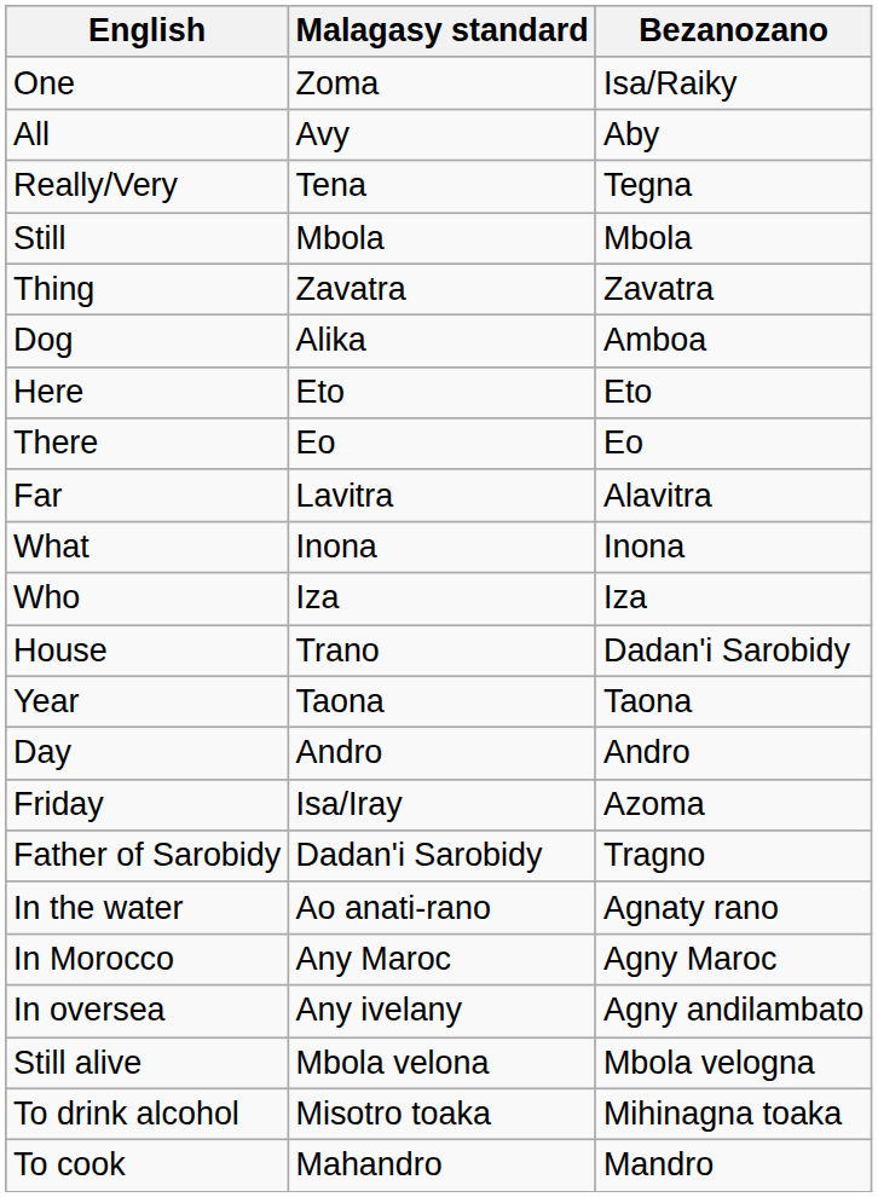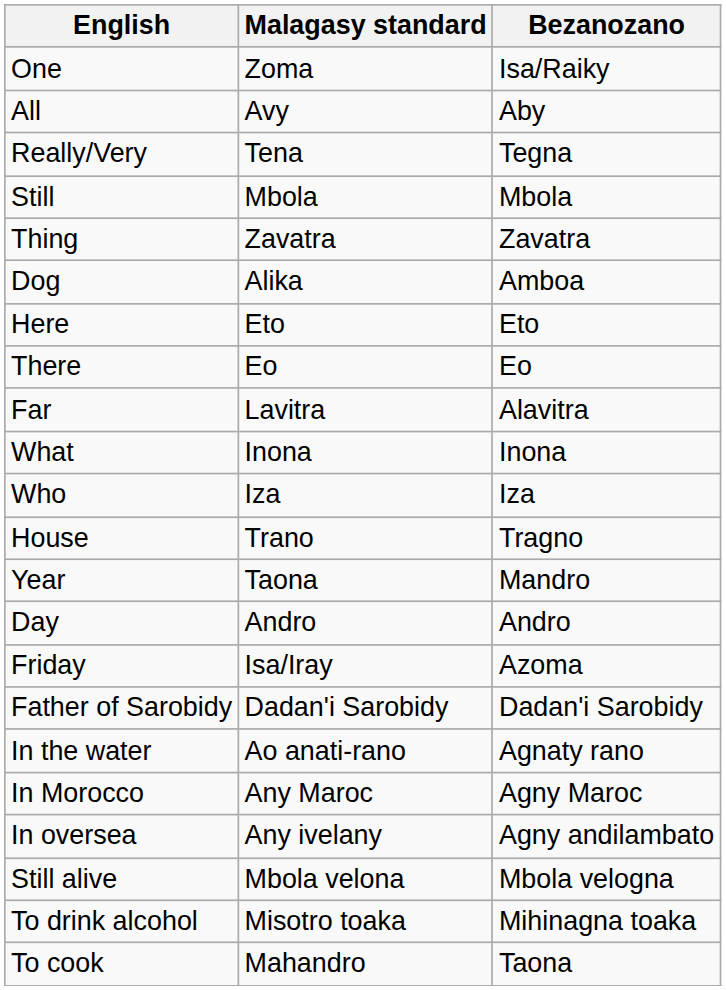 <table class="wikitable sortable">
 <tr>
 <th>English</th>
 <th>Malagasy standard</th>
 <th>Bezanozano</th>
 </tr>
 <tr>
 <td>One</td>
 <td>Zoma</td>
 <td>Isa/Raiky</td>
 </tr>
 <tr>
 <td>All</td>
 <td>Avy</td>
 <td>Aby</td>
 </tr>
 <tr>
 <td>Really/Very</td>
 <td>Tena</td>
 <td>Tegna</td>
 </tr>
 <tr>
 <td>Still</td>
 <td>Mbola</td>
 <td>Mbola</td>
 </tr>
 <tr>
 <td>Thing</td>
 <td>Zavatra</td>
 <td>Zavatra</td>
 </tr>
 <tr>
 <td>Dog</td>
 <td>Alika</td>
 <td>Amboa</td>
 </tr>
 <tr>
 <td>Here</td>
 <td>Eto</td>
 <td>Eto</td>
 </tr>
 <tr>
 <td>There</td>
 <td>Eo</td>
 <td>Eo</td>
 </tr>
 <tr>
 <td>Far</td>
 <td>Lavitra</td>
 <td>Alavitra</td>
 </tr>
 <tr>
 <td>What</td>
 <td>Inona</td>
 <td>Inona</td>
 </tr>
 <tr>
 <td>Who</td>
 <td>Iza</td>
 <td>Iza</td>
 </tr>
 <tr>
 <td>House</td>
 <td>Trano</td>
-<td>Dadan'i Sarobidy</td>
+<td>Tragno</td>
 </tr>
 <tr>
 <td>Year</td>
 <td>Taona</td>
-<td>Taona</td>
+<td>Mandro</td>
 </tr>
 <tr>
 <td>Day</td>
 <td>Andro</td>
 <td>Andro</td>
 </tr>
 <tr>
 <td>Friday</td>
 <td>Isa/Iray</td>
 <td>Azoma</td>
 </tr>
 <tr>
 <td>Father of Sarobidy</td>
 <td>Dadan'i Sarobidy</td>
-<td>Tragno</td>
+<td>Dadan'i Sarobidy</td>
 </tr>
 <tr>
 <td>In the water</td>
 <td>Ao anati-rano</td>
 <td>Agnaty rano</td>
 </tr>
 <tr>
 <td>In Morocco</td>
 <td>Any Maroc</td>
 <td>Agny Maroc</td>
 </tr>
 <tr>
 <td>In oversea</td>
 <td>Any ivelany</td>
 <td>Agny andilambato</td>
 </tr>
 <tr>
 <td>Still alive</td>
 <td>Mbola velona</td>
 <td>Mbola velogna</td>
 </tr>
 <tr>
 <td>To drink alcohol</td>
 <td>Misotro toaka</td>
 <td>Mihinagna toaka</td>
 </tr>
 <tr>
 <td>To cook</td>
 <td>Mahandro</td>
-<td>Mandro</td>
+<td>Taona</td>
 </tr>
 <tr>
 </tr>
 </table>
